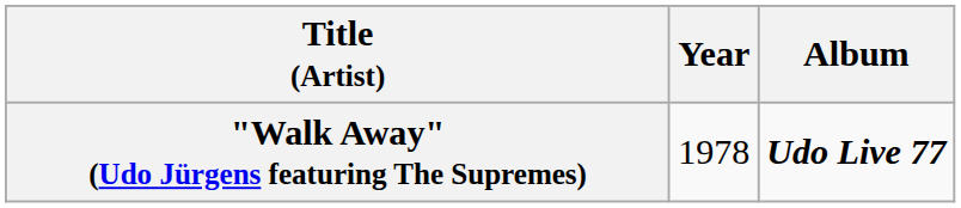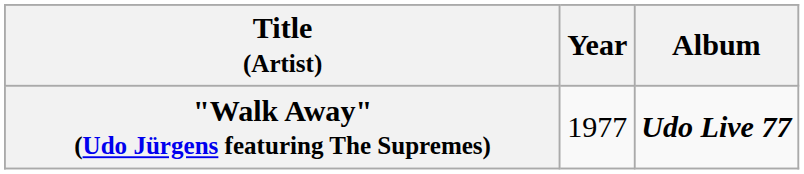 <table class="wikitable plainrowheaders" style="text-align:center;">
 <tr>
 <th scope="col" style="width:18em;">Title<br><small>(Artist)</small></th>
 <th scope="col">Year</th>
 <th scope="col">Album</th>
 </tr>
 <tr>
 <th scope="row">"Walk Away" <br><small>(<a href='#'>Udo Jürgens</a> featuring The Supremes)</small></th>
-<td>1978</td>
+<td>1977</td>
 <td><strong><em>Udo Live 77</em></strong></td>
 </tr>
 </table>
